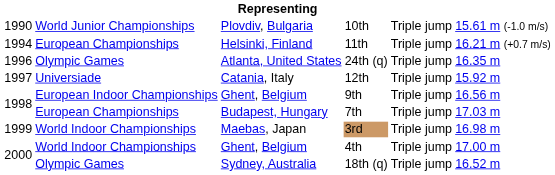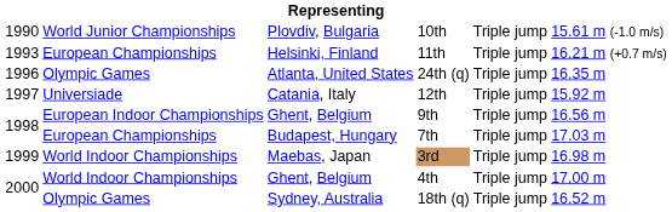 <table>
 <tr>
 <th colspan="6">Representing </th>
 </tr>
 <tr>
 <td>1990</td>
 <td><a href='#'>World Junior Championships</a></td>
 <td><a href='#'>Plovdiv</a>, <a href='#'>Bulgaria</a></td>
 <td>10th</td>
 <td>Triple jump</td>
 <td><a href='#'>15.61 m</a>  <small>(-1.0 m/s)</small></td>
 </tr>
 <tr>
-<td>1994</td>
+<td>1993</td>
 <td><a href='#'>European Championships</a></td>
 <td><a href='#'>Helsinki, Finland</a></td>
 <td>11th</td>
 <td>Triple jump</td>
 <td><a href='#'>16.21 m</a> <small>(+0.7 m/s)</small></td>
 </tr>
 <tr>
 <td>1996</td>
 <td><a href='#'>Olympic Games</a></td>
 <td><a href='#'>Atlanta, United States</a></td>
 <td>24th (q)</td>
 <td>Triple jump</td>
 <td><a href='#'>16.35 m</a></td>
 </tr>
 <tr>
 <td>1997</td>
 <td><a href='#'>Universiade</a></td>
 <td><a href='#'>Catania</a>, Italy</td>
 <td>12th</td>
 <td>Triple jump</td>
 <td><a href='#'>15.92 m</a></td>
 </tr>
 <tr>
 <td rowspan=2>1998</td>
 <td><a href='#'>European Indoor Championships</a></td>
 <td><a href='#'>Ghent</a>, <a href='#'>Belgium</a></td>
 <td>9th</td>
 <td>Triple jump</td>
 <td><a href='#'>16.56 m</a></td>
 </tr>
 <tr>
 <td><a href='#'>European Championships</a></td>
 <td><a href='#'>Budapest, Hungary</a></td>
 <td>7th</td>
 <td>Triple jump</td>
 <td><a href='#'>17.03 m</a></td>
 </tr>
 <tr>
 <td>1999</td>
 <td><a href='#'>World Indoor Championships</a></td>
 <td><a href='#'>Maebas</a>, Japan</td>
 <td bgcolor="cc9966">3rd</td>
 <td>Triple jump</td>
 <td><a href='#'>16.98 m</a></td>
 </tr>
 <tr>
 <td rowspan=2>2000</td>
 <td><a href='#'>World Indoor Championships</a></td>
 <td><a href='#'>Ghent</a>, <a href='#'>Belgium</a></td>
 <td>4th</td>
 <td>Triple jump</td>
 <td><a href='#'>17.00 m</a></td>
 </tr>
 <tr>
 <td><a href='#'>Olympic Games</a></td>
 <td><a href='#'>Sydney, Australia</a></td>
 <td>18th (q)</td>
 <td>Triple jump</td>
 <td><a href='#'>16.52 m</a></td>
 </tr>
 </table>
